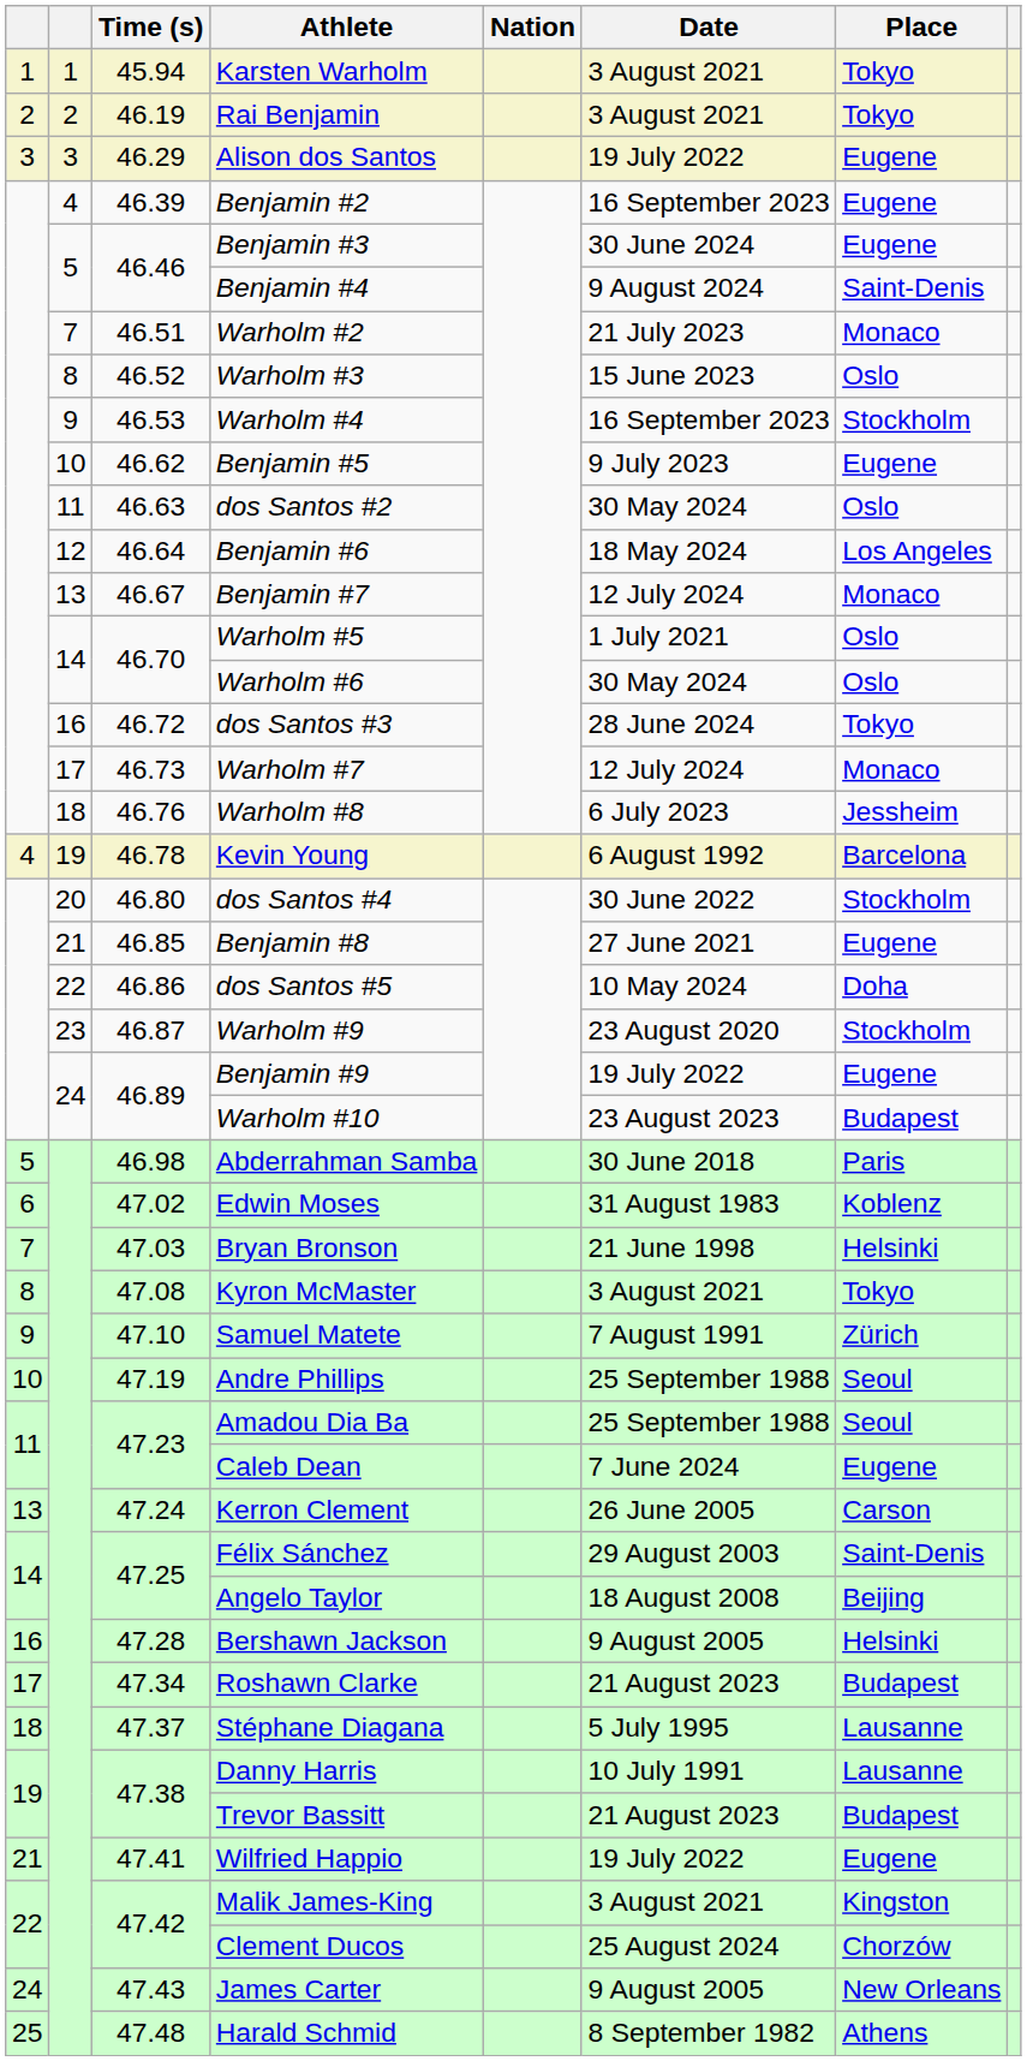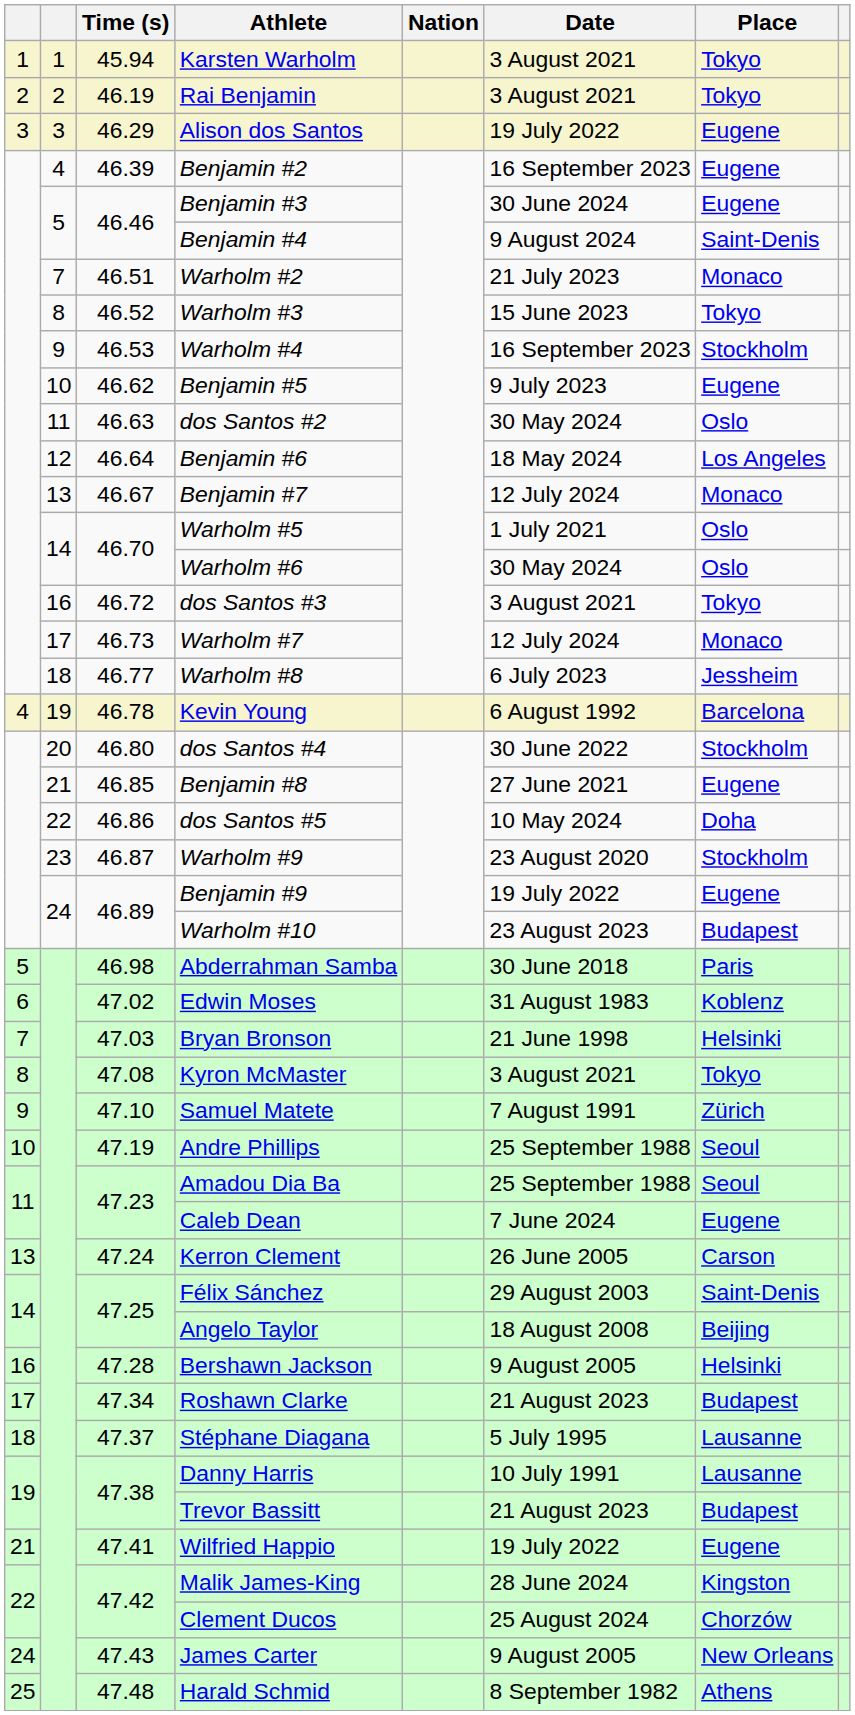 <table class="wikitable sortable">
 <tr>
 <th></th>
 <th></th>
 <th>Time (s)</th>
 <th>Athlete</th>
 <th>Nation</th>
 <th data-sort-type=date>Date</th>
 <th>Place</th>
 <th class="unsortable"></th>
 </tr>
 <tr bgcolor="#f6F5CE">
 <td align=center>1</td>
 <td align=center>1</td>
 <td align=center>45.94</td>
 <td><a href='#'>Karsten Warholm</a></td>
 <td></td>
 <td>3 August 2021</td>
 <td><a href='#'>Tokyo</a></td>
 <td></td>
 </tr>
 <tr bgcolor="#f6F5CE">
 <td align=center>2</td>
 <td align=center>2</td>
 <td align=center>46.19</td>
 <td><a href='#'>Rai Benjamin</a></td>
 <td></td>
 <td>3 August 2021</td>
 <td><a href='#'>Tokyo</a></td>
 <td></td>
 </tr>
 <tr bgcolor="#f6F5CE">
 <td align="center">3</td>
 <td align="center">3</td>
 <td align="center">46.29</td>
 <td><a href='#'>Alison dos Santos</a></td>
 <td></td>
 <td>19 July 2022</td>
 <td><a href='#'>Eugene</a></td>
 <td></td>
 </tr>
 <tr>
 <td rowspan="15"></td>
 <td align=center>4</td>
 <td align=center>46.39</td>
 <td><em>Benjamin #2</em></td>
 <td rowspan="15"></td>
 <td>16 September 2023</td>
 <td><a href='#'>Eugene</a></td>
 <td></td>
 </tr>
 <tr>
 <td rowspan="2" align="center">5</td>
 <td rowspan="2" align="center">46.46</td>
 <td><em>Benjamin #3</em></td>
 <td>30 June 2024</td>
 <td><a href='#'>Eugene</a></td>
 <td></td>
 </tr>
 <tr>
 <td><em>Benjamin #4</em></td>
 <td>9 August 2024</td>
 <td><a href='#'>Saint-Denis</a></td>
 <td></td>
 </tr>
 <tr>
 <td align="center">7</td>
 <td align="center">46.51</td>
 <td><em>Warholm #2</em></td>
 <td>21 July 2023</td>
 <td><a href='#'>Monaco</a></td>
 <td></td>
 </tr>
 <tr>
 <td align="center">8</td>
 <td align="center">46.52</td>
 <td><em>Warholm #3</em></td>
 <td>15 June 2023</td>
-<td><a href='#'>Oslo</a></td>
+<td><a href='#'>Tokyo</a></td>
 <td></td>
 </tr>
 <tr>
 <td align="center">9</td>
 <td align="center">46.53</td>
 <td><em>Warholm #4</em></td>
 <td>16 September 2023</td>
 <td><a href='#'>Stockholm</a></td>
 <td></td>
 </tr>
 <tr>
 <td align="center">10</td>
 <td align="center">46.62</td>
 <td><em>Benjamin #5</em></td>
 <td>9 July 2023</td>
 <td><a href='#'>Eugene</a></td>
 <td></td>
 </tr>
 <tr>
 <td align="center">11</td>
 <td align="center">46.63</td>
 <td><em>dos Santos #2</em></td>
 <td>30 May 2024</td>
 <td><a href='#'>Oslo</a></td>
 <td></td>
 </tr>
 <tr>
 <td align="center">12</td>
 <td align="center">46.64</td>
 <td><em>Benjamin #6</em></td>
 <td>18 May 2024</td>
 <td><a href='#'>Los Angeles</a></td>
 <td></td>
 </tr>
 <tr>
 <td align="center">13</td>
 <td align="center">46.67</td>
 <td><em>Benjamin #7</em></td>
 <td>12 July 2024</td>
 <td><a href='#'>Monaco</a></td>
 <td></td>
 </tr>
 <tr>
 <td rowspan="2" align="center">14</td>
 <td rowspan="2" align="center">46.70</td>
 <td><em>Warholm #5</em></td>
 <td>1 July 2021</td>
 <td><a href='#'>Oslo</a></td>
 <td></td>
 </tr>
 <tr>
 <td><em>Warholm #6</em></td>
 <td>30 May 2024</td>
 <td><a href='#'>Oslo</a></td>
 <td></td>
 </tr>
 <tr>
 <td align="center">16</td>
 <td align="center">46.72</td>
 <td><em>dos Santos #3</em></td>
-<td>28 June 2024</td>
+<td>3 August 2021</td>
 <td><a href='#'>Tokyo</a></td>
 <td></td>
 </tr>
 <tr>
 <td align="center">17</td>
 <td align="center">46.73</td>
 <td><em>Warholm #7</em></td>
 <td>12 July 2024</td>
 <td><a href='#'>Monaco</a></td>
 <td></td>
 </tr>
 <tr>
 <td align="center">18</td>
-<td align="center">46.76</td>
+<td align="center">46.77</td>
 <td><em>Warholm #8</em></td>
 <td>6 July 2023</td>
 <td><a href='#'>Jessheim</a></td>
 <td></td>
 </tr>
 <tr bgcolor="#f6F5CE">
 <td align="center">4</td>
 <td align="center">19</td>
 <td align="center">46.78</td>
 <td><a href='#'>Kevin Young</a></td>
 <td></td>
 <td>6 August 1992</td>
 <td><a href='#'>Barcelona</a></td>
 <td></td>
 </tr>
 <tr>
 <td rowspan="6"></td>
 <td align="center">20</td>
 <td align="center">46.80</td>
 <td><em>dos Santos #4</em></td>
 <td rowspan="6"></td>
 <td>30 June 2022</td>
 <td><a href='#'>Stockholm</a></td>
 <td></td>
 </tr>
 <tr>
 <td align="center">21</td>
 <td align="center">46.85</td>
 <td><em>Benjamin #8</em></td>
 <td>27 June 2021</td>
 <td><a href='#'>Eugene</a></td>
 <td></td>
 </tr>
 <tr>
 <td align="center">22</td>
 <td align="center">46.86</td>
 <td><em>dos Santos #5</em></td>
 <td>10 May 2024</td>
 <td><a href='#'>Doha</a></td>
 <td></td>
 </tr>
 <tr>
 <td align="center">23</td>
 <td align="center">46.87</td>
 <td><em>Warholm #9</em></td>
 <td>23 August 2020</td>
 <td><a href='#'>Stockholm</a></td>
 <td></td>
 </tr>
 <tr>
 <td rowspan="2" align="center">24</td>
 <td rowspan="2" align="center">46.89</td>
 <td><em>Benjamin #9</em></td>
 <td>19 July 2022</td>
 <td><a href='#'>Eugene</a></td>
 <td></td>
 </tr>
 <tr>
 <td><em>Warholm #10</em></td>
 <td>23 August 2023</td>
 <td><a href='#'>Budapest</a></td>
 <td></td>
 </tr>
 <tr bgcolor="#CCFFCC">
 <td align="center">5</td>
 <td rowspan="21" align="center"></td>
 <td align="center">46.98</td>
 <td><a href='#'>Abderrahman Samba</a></td>
 <td></td>
 <td>30 June 2018</td>
 <td><a href='#'>Paris</a></td>
 <td></td>
 </tr>
 <tr bgcolor="#CCFFCC">
 <td align="center">6</td>
 <td align="center">47.02</td>
 <td><a href='#'>Edwin Moses</a></td>
 <td></td>
 <td>31 August 1983</td>
 <td><a href='#'>Koblenz</a></td>
 <td></td>
 </tr>
 <tr bgcolor="#CCFFCC">
 <td align="center">7</td>
 <td align="center">47.03</td>
 <td><a href='#'>Bryan Bronson</a></td>
 <td></td>
 <td>21 June 1998</td>
 <td><a href='#'>Helsinki</a></td>
 <td></td>
 </tr>
 <tr bgcolor="#CCFFCC">
 <td align=center>8</td>
 <td align=center>47.08</td>
 <td><a href='#'>Kyron McMaster</a></td>
 <td></td>
 <td>3 August 2021</td>
 <td><a href='#'>Tokyo</a></td>
 <td></td>
 </tr>
 <tr bgcolor="#CCFFCC">
 <td align=center>9</td>
 <td align="center">47.10</td>
 <td><a href='#'>Samuel Matete</a></td>
 <td></td>
 <td>7 August 1991</td>
 <td><a href='#'>Zürich</a></td>
 <td></td>
 </tr>
 <tr bgcolor="#CCFFCC">
 <td align="center">10</td>
 <td align="center">47.19</td>
 <td><a href='#'>Andre Phillips</a></td>
 <td></td>
 <td>25 September 1988</td>
 <td><a href='#'>Seoul</a></td>
 <td></td>
 </tr>
 <tr bgcolor=#CCFFCC>
 <td rowspan="2" align="center">11</td>
 <td rowspan="2" align="center">47.23</td>
 <td><a href='#'>Amadou Dia Ba</a></td>
 <td></td>
 <td>25 September 1988</td>
 <td><a href='#'>Seoul</a></td>
 <td></td>
 </tr>
 <tr bgcolor=#CCFFCC>
 <td><a href='#'>Caleb Dean</a></td>
 <td></td>
 <td>7 June 2024</td>
 <td><a href='#'>Eugene</a></td>
 <td></td>
 </tr>
 <tr bgcolor="#CCFFCC">
 <td align="center">13</td>
 <td align="center">47.24</td>
 <td><a href='#'>Kerron Clement</a></td>
 <td></td>
 <td>26 June 2005</td>
 <td><a href='#'>Carson</a></td>
 <td></td>
 </tr>
 <tr bgcolor="#CCFFCC">
 <td rowspan="2" align="center">14</td>
 <td rowspan="2" align="center">47.25</td>
 <td><a href='#'>Félix Sánchez</a></td>
 <td></td>
 <td>29 August 2003</td>
 <td><a href='#'>Saint-Denis</a></td>
 <td></td>
 </tr>
 <tr bgcolor="#CCFFCC">
 <td><a href='#'>Angelo Taylor</a></td>
 <td></td>
 <td>18 August 2008</td>
 <td><a href='#'>Beijing</a></td>
 <td></td>
 </tr>
 <tr bgcolor=#CCFFCC>
 <td align=center>16</td>
 <td align="center">47.28</td>
 <td><a href='#'>Bershawn Jackson</a></td>
 <td></td>
 <td>9 August 2005</td>
 <td><a href='#'>Helsinki</a></td>
 <td></td>
 </tr>
 <tr bgcolor=#CCFFCC>
 <td align=center>17</td>
 <td align="center">47.34</td>
 <td><a href='#'>Roshawn Clarke</a></td>
 <td></td>
 <td>21 August 2023</td>
 <td><a href='#'>Budapest</a></td>
 <td></td>
 </tr>
 <tr bgcolor=#CCFFCC>
 <td align=center>18</td>
 <td align="center">47.37</td>
 <td><a href='#'>Stéphane Diagana</a></td>
 <td></td>
 <td>5 July 1995</td>
 <td><a href='#'>Lausanne</a></td>
 <td></td>
 </tr>
 <tr bgcolor=#CCFFCC>
 <td rowspan=2 align=center>19</td>
 <td rowspan="2" align="center">47.38</td>
 <td><a href='#'>Danny Harris</a></td>
 <td></td>
 <td>10 July 1991</td>
 <td><a href='#'>Lausanne</a></td>
 <td></td>
 </tr>
 <tr bgcolor="#CCFFCC">
 <td><a href='#'>Trevor Bassitt</a></td>
 <td></td>
 <td>21 August 2023</td>
 <td><a href='#'>Budapest</a></td>
 <td></td>
 </tr>
 <tr bgcolor="#CCFFCC">
 <td align="center">21</td>
 <td align="center">47.41</td>
 <td><a href='#'>Wilfried Happio</a></td>
 <td></td>
 <td>19 July 2022</td>
 <td><a href='#'>Eugene</a></td>
 <td></td>
 </tr>
 <tr bgcolor="#CCFFCC">
 <td rowspan=2 align="center">22</td>
 <td rowspan=2 align="center">47.42</td>
 <td><a href='#'>Malik James-King</a></td>
 <td></td>
-<td>3 August 2021</td>
+<td>28 June 2024</td>
 <td><a href='#'>Kingston</a></td>
 <td></td>
 </tr>
 <tr bgcolor="#CCFFCC">
 <td><a href='#'>Clement Ducos</a></td>
 <td></td>
 <td>25 August 2024</td>
 <td><a href='#'>Chorzów</a></td>
 <td></td>
 </tr>
 <tr bgcolor="#CCFFCC">
 <td align="center">24</td>
 <td align="center">47.43</td>
 <td><a href='#'>James Carter</a></td>
 <td></td>
 <td>9 August 2005</td>
 <td><a href='#'>New Orleans</a></td>
 <td></td>
 </tr>
 <tr bgcolor="#CCFFCC">
 <td align="center">25</td>
 <td align="center">47.48</td>
 <td><a href='#'>Harald Schmid</a></td>
 <td></td>
 <td>8 September 1982</td>
 <td><a href='#'>Athens</a></td>
 <td></td>
 </tr>
 </table>
